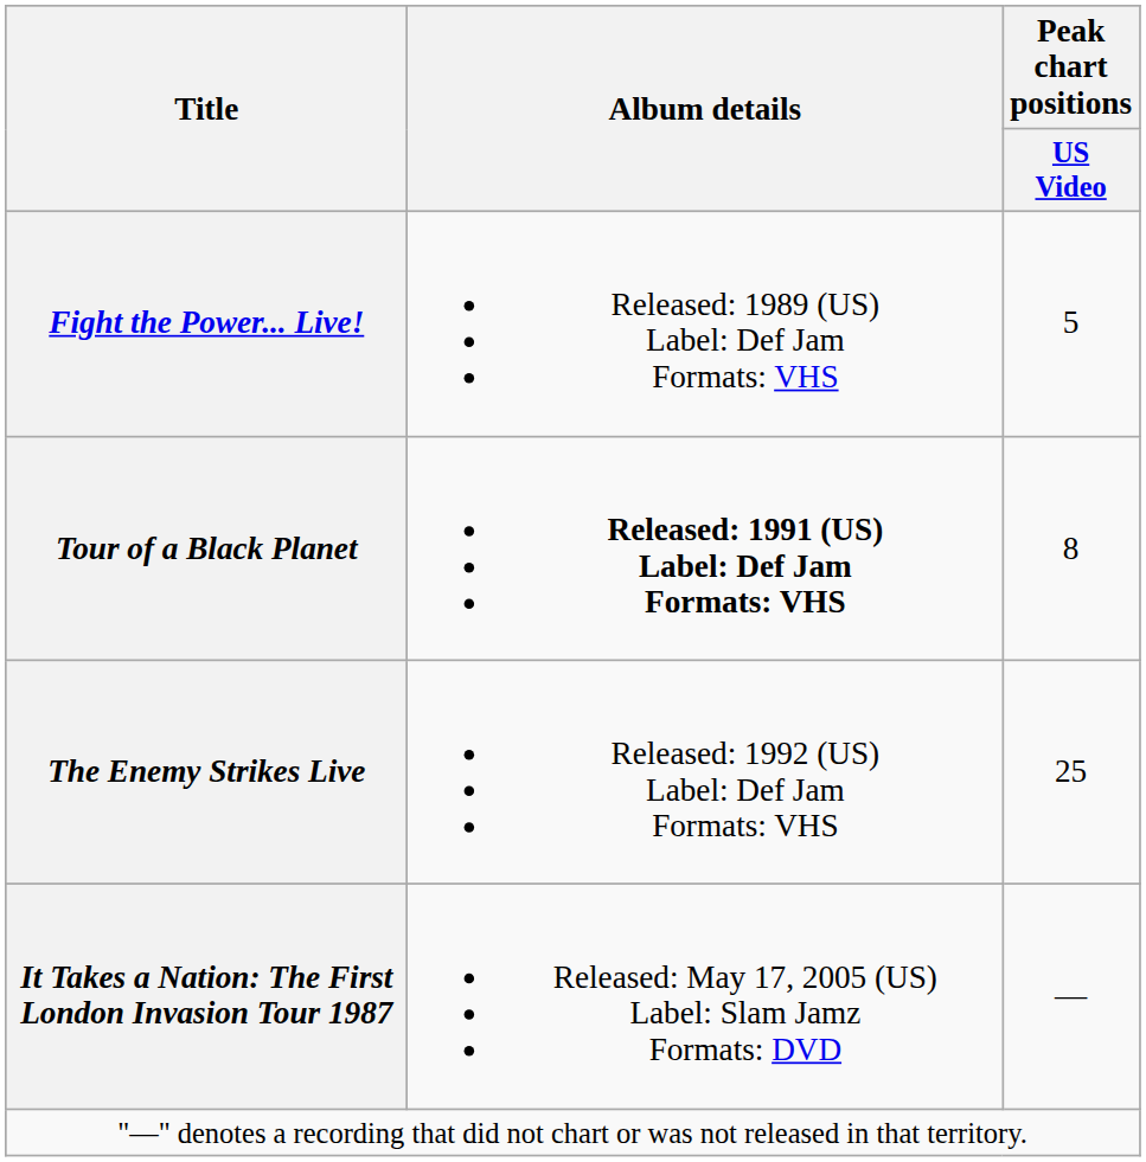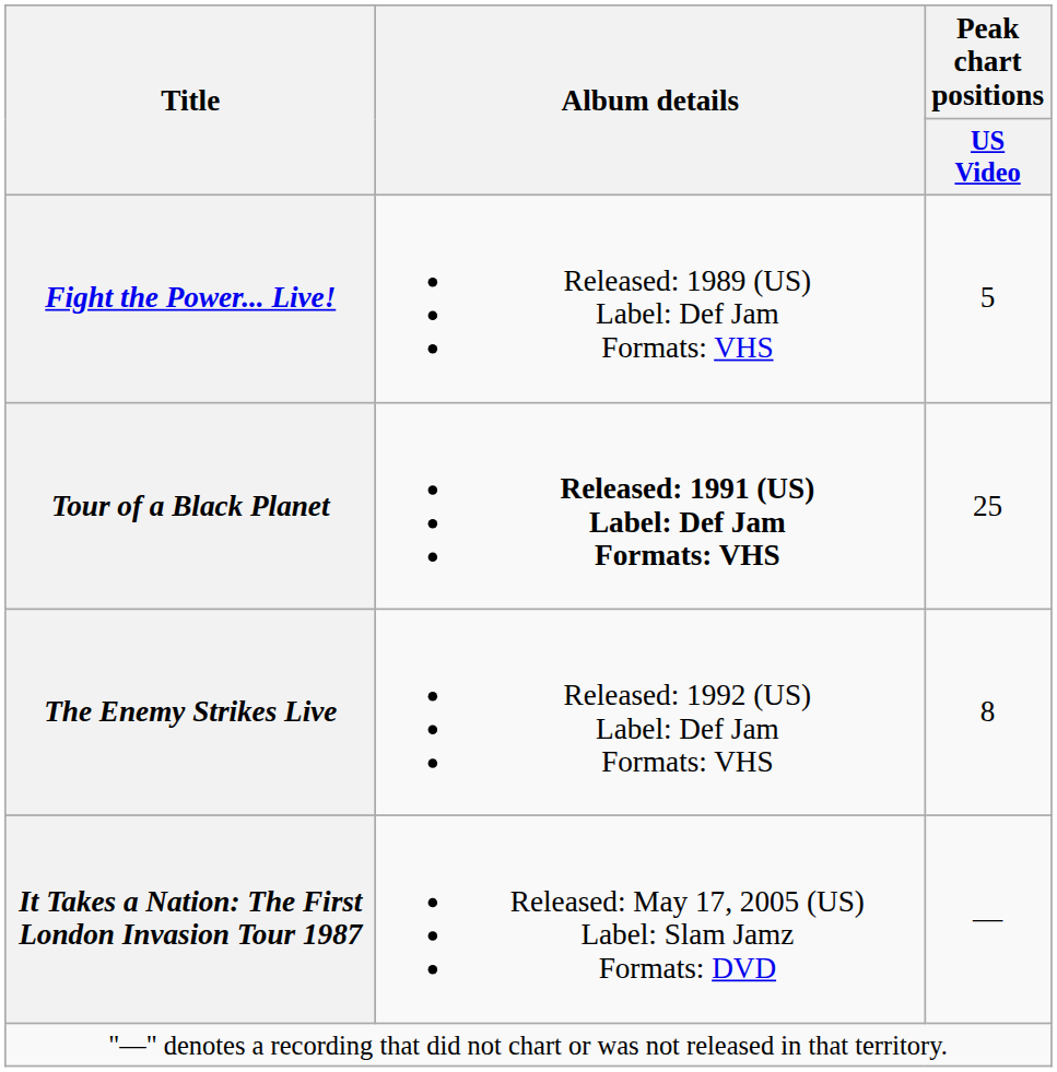 <table class="wikitable plainrowheaders" style="text-align:center;">
 <tr>
 <th scope="col" rowspan="2" style="width:12em;">Title</th>
 <th scope="col" rowspan="2" style="width:18em;">Album details</th>
 <th scope="col">Peak chart positions</th>
 </tr>
 <tr>
 <th scope="col" style="width:3em;font-size:90%;"><a href='#'>US<br>Video</a><br></th>
 </tr>
 <tr>
 <th scope="row"><em><a href='#'>Fight the Power... Live!</a></em></th>
 <td><br><ul><li>Released: 1989 <span>(US)</span></li><li>Label: Def Jam</li><li>Formats: <a href='#'>VHS</a></li></ul></td>
 <td>5</td>
 </tr>
 <tr>
 <th scope="row"><em>Tour of a Black Planet</em></th>
 <td><strong><br><ul><li>Released: 1991 <span>(US)</span></li><li>Label: Def Jam</li><li>Formats: VHS</li></ul></strong></td>
-<td>8</td>
+<td>25</td>
 </tr>
 <tr>
 <th scope="row"><em>The Enemy Strikes Live</em></th>
 <td><br><ul><li>Released: 1992 <span>(US)</span></li><li>Label: Def Jam</li><li>Formats: VHS</li></ul></td>
-<td>25</td>
+<td>8</td>
 </tr>
 <tr>
 <th scope="row"><em>It Takes a Nation: The First London Invasion Tour 1987</em></th>
 <td><br><ul><li>Released: May 17, 2005 <span>(US)</span></li><li>Label: Slam Jamz</li><li>Formats: <a href='#'>DVD</a></li></ul></td>
 <td>—</td>
 </tr>
 <tr>
 <td colspan="3" style="font-size:90%">"—" denotes a recording that did not chart or was not released in that territory.</td>
 </tr>
 </table>
